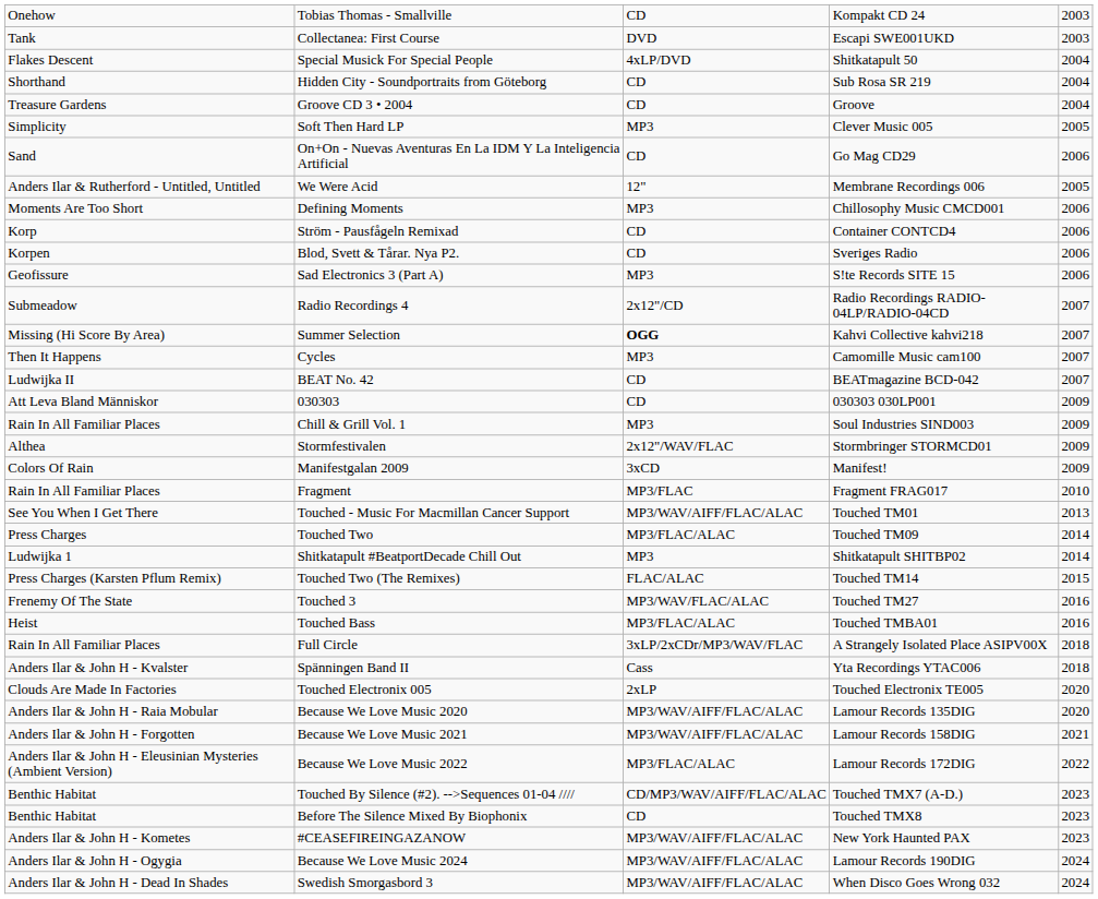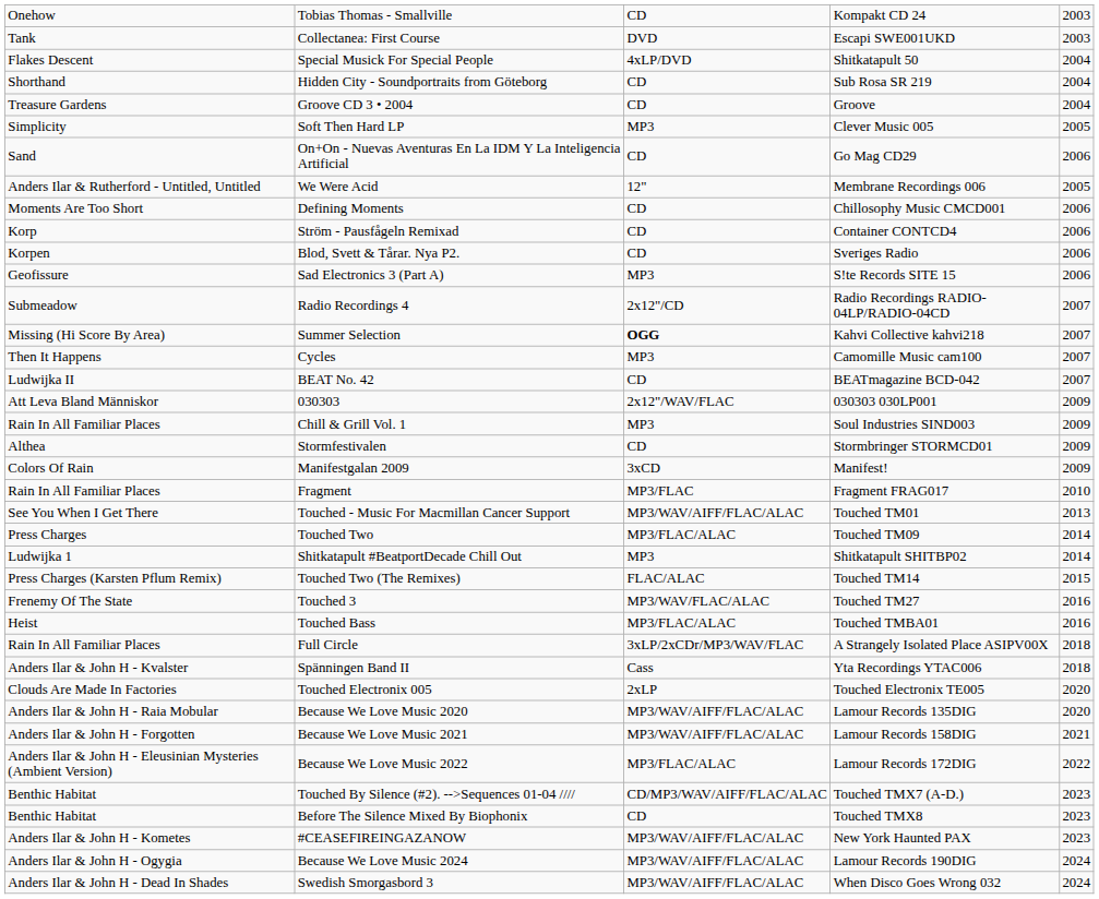 <table class="wikitable">
 <tr>
 <td>Onehow</td>
 <td>Tobias Thomas - Smallville</td>
 <td>CD</td>
 <td>Kompakt CD 24</td>
 <td>2003</td>
 </tr>
 <tr>
 <td>Tank</td>
 <td>Collectanea: First Course</td>
 <td>DVD</td>
 <td>Escapi SWE001UKD</td>
 <td>2003</td>
 </tr>
 <tr>
 <td>Flakes Descent</td>
 <td>Special Musick For Special People</td>
 <td>4xLP/DVD</td>
 <td>Shitkatapult 50</td>
 <td>2004</td>
 </tr>
 <tr>
 <td>Shorthand</td>
 <td>Hidden City - Soundportraits from Göteborg</td>
 <td>CD</td>
 <td>Sub Rosa SR 219</td>
 <td>2004</td>
 </tr>
 <tr>
 <td>Treasure Gardens</td>
 <td>Groove CD 3 • 2004</td>
 <td>CD</td>
 <td>Groove</td>
 <td>2004</td>
 </tr>
 <tr>
 <td>Simplicity</td>
 <td>Soft Then Hard LP</td>
 <td>MP3</td>
 <td>Clever Music 005</td>
 <td>2005</td>
 </tr>
 <tr>
 <td>Sand</td>
 <td>On+On - Nuevas Aventuras En La IDM Y La Inteligencia Artificial</td>
 <td>CD</td>
 <td>Go Mag CD29</td>
 <td>2006</td>
 </tr>
 <tr>
 <td>Anders Ilar & Rutherford - Untitled, Untitled</td>
 <td>We Were Acid</td>
 <td>12"</td>
 <td>Membrane Recordings 006</td>
 <td>2005</td>
 </tr>
 <tr>
 <td>Moments Are Too Short</td>
 <td>Defining Moments</td>
-<td>MP3</td>
+<td>CD</td>
 <td>Chillosophy Music CMCD001</td>
 <td>2006</td>
 </tr>
 <tr>
 <td>Korp</td>
 <td>Ström - Pausfågeln Remixad</td>
 <td>CD</td>
 <td>Container CONTCD4</td>
 <td>2006</td>
 </tr>
 <tr>
 <td>Korpen</td>
 <td>Blod, Svett & Tårar. Nya P2.</td>
 <td>CD</td>
 <td>Sveriges Radio</td>
 <td>2006</td>
 </tr>
 <tr>
 <td>Geofissure</td>
 <td>Sad Electronics 3 (Part A)</td>
 <td>MP3</td>
 <td>S!te Records SITE 15</td>
 <td>2006</td>
 </tr>
 <tr>
 <td>Submeadow</td>
 <td>Radio Recordings 4</td>
 <td>2x12"/CD</td>
 <td>Radio Recordings RADIO-04LP/RADIO-04CD</td>
 <td>2007</td>
 </tr>
 <tr>
 <td>Missing (Hi Score By Area)</td>
 <td>Summer Selection</td>
 <td><strong>OGG</strong></td>
 <td>Kahvi Collective kahvi218</td>
 <td>2007</td>
 </tr>
 <tr>
 <td>Then It Happens</td>
 <td>Cycles</td>
 <td>MP3</td>
 <td>Camomille Music cam100</td>
 <td>2007</td>
 </tr>
 <tr>
 <td>Ludwijka II</td>
 <td>BEAT No. 42</td>
 <td>CD</td>
 <td>BEATmagazine BCD-042</td>
 <td>2007</td>
 </tr>
 <tr>
 <td>Att Leva Bland Människor</td>
 <td>030303</td>
-<td>CD</td>
+<td>2x12"/WAV/FLAC</td>
 <td>030303 030LP001</td>
 <td>2009</td>
 </tr>
 <tr>
 <td>Rain In All Familiar Places</td>
 <td>Chill & Grill Vol. 1</td>
 <td>MP3</td>
 <td>Soul Industries SIND003</td>
 <td>2009</td>
 </tr>
 <tr>
 <td>Althea</td>
 <td>Stormfestivalen</td>
-<td>2x12"/WAV/FLAC</td>
+<td>CD</td>
 <td>Stormbringer STORMCD01</td>
 <td>2009</td>
 </tr>
 <tr>
 <td>Colors Of Rain</td>
 <td>Manifestgalan 2009</td>
 <td>3xCD</td>
 <td>Manifest!</td>
 <td>2009</td>
 </tr>
 <tr>
 <td>Rain In All Familiar Places</td>
 <td>Fragment</td>
 <td>MP3/FLAC</td>
 <td>Fragment FRAG017</td>
 <td>2010</td>
 </tr>
 <tr>
 <td>See You When I Get There</td>
 <td>Touched - Music For Macmillan Cancer Support</td>
 <td>MP3/WAV/AIFF/FLAC/ALAC</td>
 <td>Touched TM01</td>
 <td>2013</td>
 </tr>
 <tr>
 <td>Press Charges</td>
 <td>Touched Two</td>
 <td>MP3/FLAC/ALAC</td>
 <td>Touched TM09</td>
 <td>2014</td>
 </tr>
 <tr>
 <td>Ludwijka 1</td>
 <td>Shitkatapult #BeatportDecade Chill Out</td>
 <td>MP3</td>
 <td>Shitkatapult SHITBP02</td>
 <td>2014</td>
 </tr>
 <tr>
 <td>Press Charges (Karsten Pflum Remix)</td>
 <td>Touched Two (The Remixes)</td>
 <td>FLAC/ALAC</td>
 <td>Touched TM14</td>
 <td>2015</td>
 </tr>
 <tr>
 <td>Frenemy Of The State</td>
 <td>Touched 3</td>
 <td>MP3/WAV/FLAC/ALAC</td>
 <td>Touched TM27</td>
 <td>2016</td>
 </tr>
 <tr>
 <td>Heist</td>
 <td>Touched Bass</td>
 <td>MP3/FLAC/ALAC</td>
 <td>Touched TMBA01</td>
 <td>2016</td>
 </tr>
 <tr>
 <td>Rain In All Familiar Places</td>
 <td>Full Circle</td>
 <td>3xLP/2xCDr/MP3/WAV/FLAC</td>
 <td>A Strangely Isolated Place ASIPV00X</td>
 <td>2018</td>
 </tr>
 <tr>
 <td>Anders Ilar & John H - Kvalster</td>
 <td>Spänningen Band II</td>
 <td>Cass</td>
 <td>Yta Recordings YTAC006</td>
 <td>2018</td>
 </tr>
 <tr>
 <td>Clouds Are Made In Factories</td>
 <td>Touched Electronix 005</td>
 <td>2xLP</td>
 <td>Touched Electronix TE005</td>
 <td>2020</td>
 </tr>
 <tr>
 <td>Anders Ilar & John H - Raia Mobular</td>
 <td>Because We Love Music 2020</td>
 <td>MP3/WAV/AIFF/FLAC/ALAC</td>
 <td>Lamour Records 135DIG</td>
 <td>2020</td>
 </tr>
 <tr>
 <td>Anders Ilar & John H - Forgotten</td>
 <td>Because We Love Music 2021</td>
 <td>MP3/WAV/AIFF/FLAC/ALAC</td>
 <td>Lamour Records 158DIG</td>
 <td>2021</td>
 </tr>
 <tr>
 <td>Anders Ilar & John H - Eleusinian Mysteries (Ambient Version)</td>
 <td>Because We Love Music 2022</td>
 <td>MP3/FLAC/ALAC</td>
 <td>Lamour Records 172DIG</td>
 <td>2022</td>
 </tr>
 <tr>
 <td>Benthic Habitat</td>
 <td>Touched By Silence (#2). -->Sequences 01-04 ////</td>
 <td>CD/MP3/WAV/AIFF/FLAC/ALAC</td>
 <td>Touched TMX7 (A-D.)</td>
 <td>2023</td>
 </tr>
 <tr>
 <td>Benthic Habitat</td>
 <td>Before The Silence Mixed By Biophonix</td>
 <td>CD</td>
 <td>Touched TMX8</td>
 <td>2023</td>
 </tr>
 <tr>
 <td>Anders Ilar & John H - Kometes</td>
 <td>#CEASEFIREINGAZANOW</td>
 <td>MP3/WAV/AIFF/FLAC/ALAC</td>
 <td>New York Haunted PAX</td>
 <td>2023</td>
 </tr>
 <tr>
 <td>Anders Ilar & John H - Ogygia</td>
 <td>Because We Love Music 2024</td>
 <td>MP3/WAV/AIFF/FLAC/ALAC</td>
 <td>Lamour Records 190DIG</td>
 <td>2024</td>
 </tr>
 <tr>
 <td>Anders Ilar & John H - Dead In Shades</td>
 <td>Swedish Smorgasbord 3</td>
 <td>MP3/WAV/AIFF/FLAC/ALAC</td>
 <td>When Disco Goes Wrong 032</td>
 <td>2024</td>
 </tr>
 </table>
